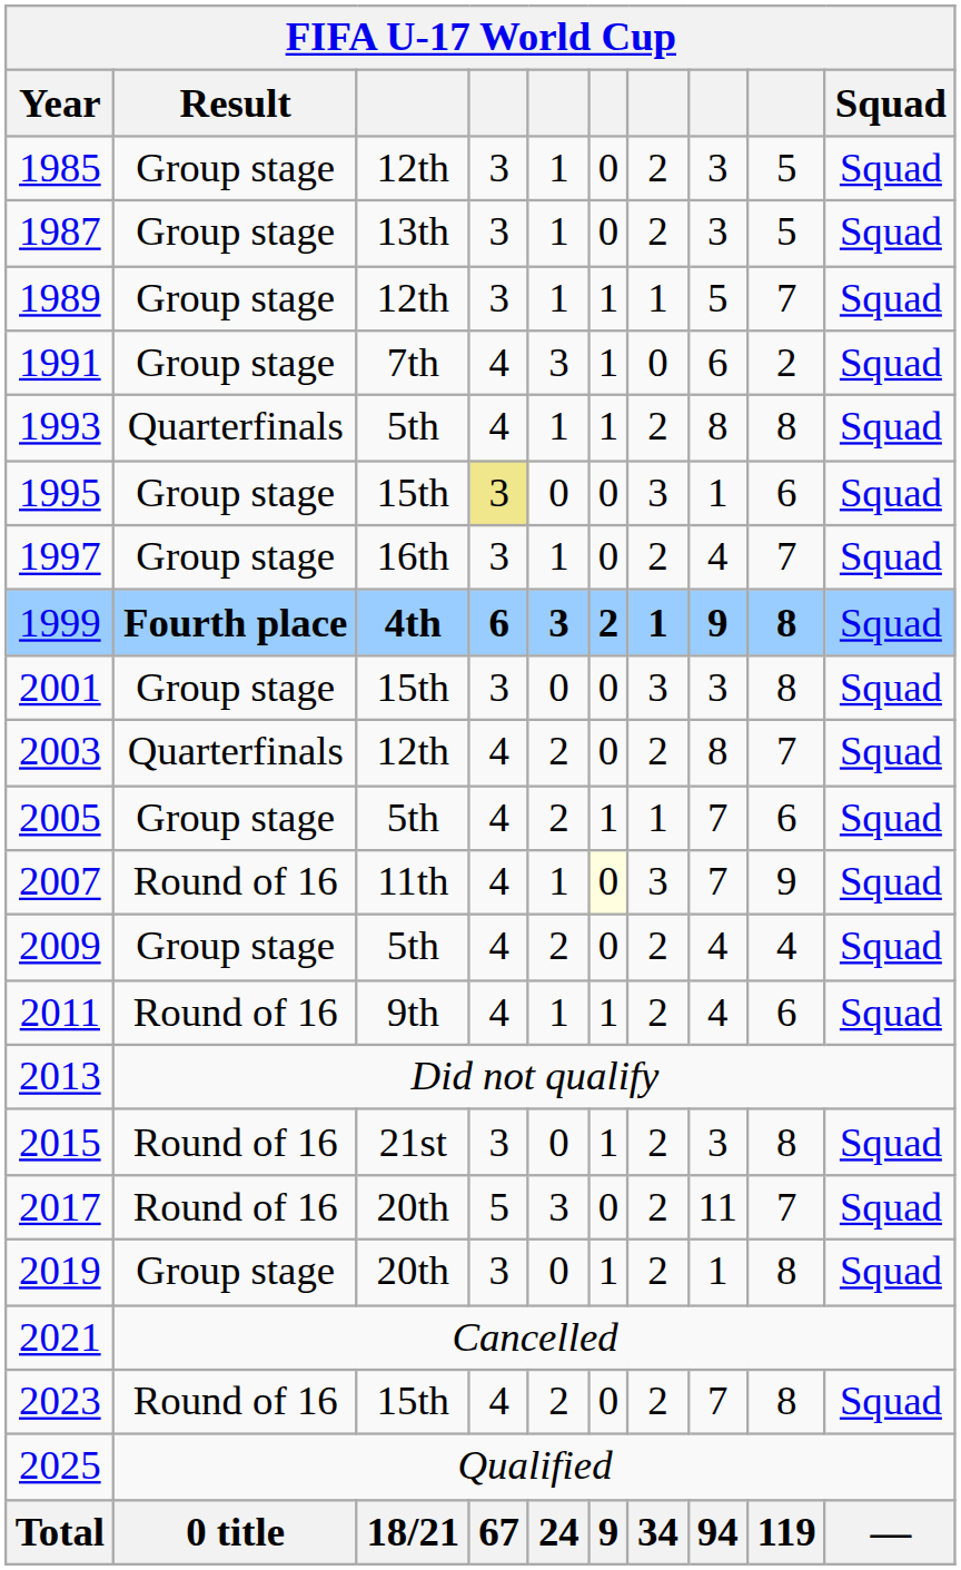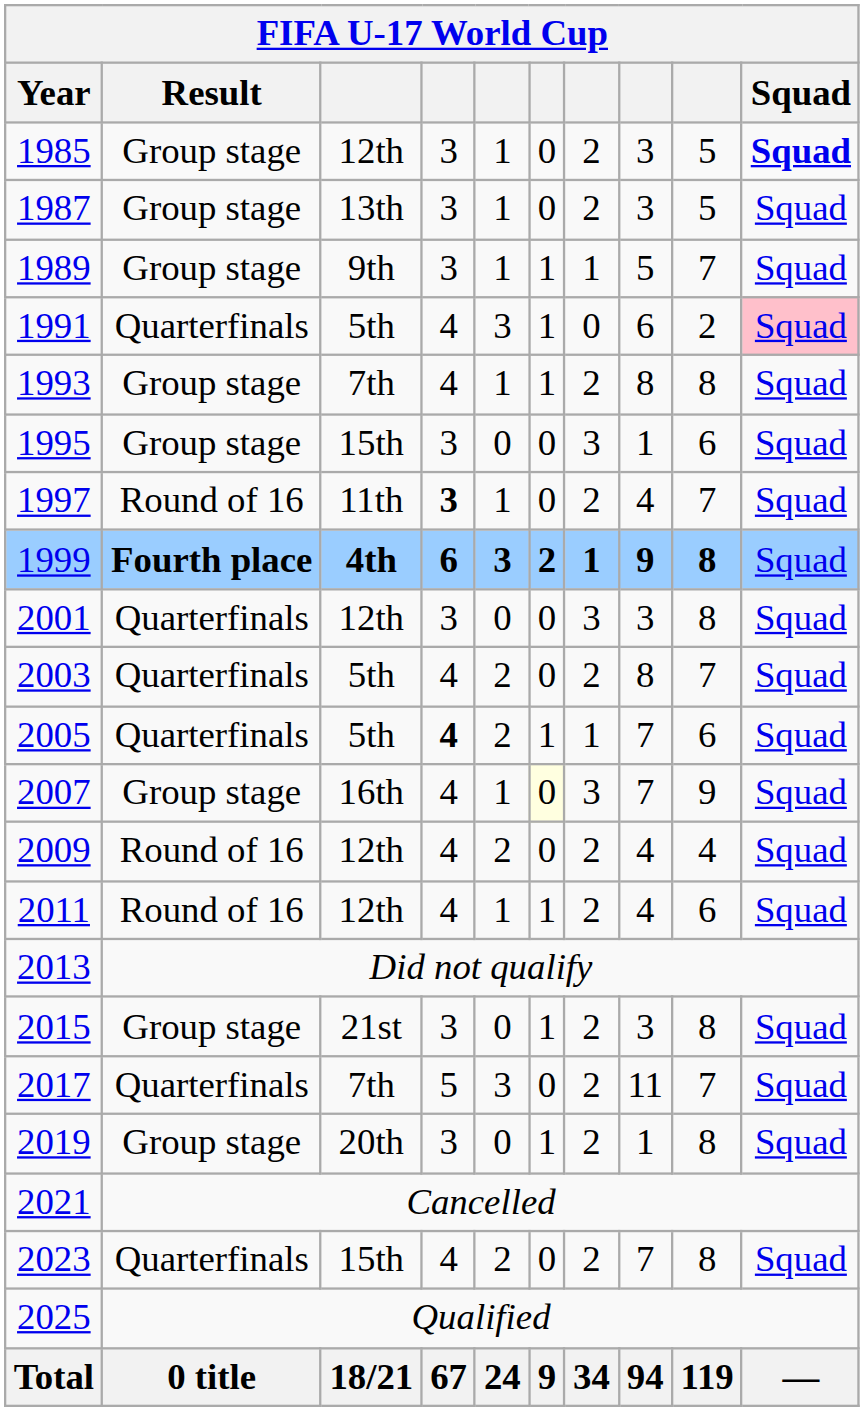 <table class="wikitable" style="text-align: center;font-size:100%;">
 <tr>
 <th colspan="11"><a href='#'>FIFA U-17 World Cup</a></th>
 </tr>
 <tr>
 <th>Year</th>
 <th>Result</th>
 <th></th>
 <th></th>
 <th></th>
 <th></th>
 <th></th>
 <th></th>
 <th></th>
 <th>Squad</th>
 </tr>
 <tr>
 <td> <a href='#'>1985</a></td>
 <td>Group stage</td>
 <td>12th</td>
 <td>3</td>
 <td>1</td>
 <td>0</td>
 <td>2</td>
 <td>3</td>
 <td>5</td>
-<td><a href='#'>Squad</a></td>
+<td><strong><a href='#'>Squad</a></strong></td>
 </tr>
 <tr>
 <td> <a href='#'>1987</a></td>
 <td>Group stage</td>
 <td>13th</td>
 <td>3</td>
 <td>1</td>
 <td>0</td>
 <td>2</td>
 <td>3</td>
 <td>5</td>
 <td><a href='#'>Squad</a></td>
 </tr>
 <tr>
 <td> <a href='#'>1989</a></td>
 <td>Group stage</td>
-<td>12th</td>
+<td>9th</td>
 <td>3</td>
 <td>1</td>
 <td>1</td>
 <td>1</td>
 <td>5</td>
 <td>7</td>
 <td><a href='#'>Squad</a></td>
 </tr>
 <tr>
 <td> <a href='#'>1991</a></td>
-<td>Group stage</td>
-<td>7th</td>
+<td>Quarterfinals</td>
+<td>5th</td>
 <td>4</td>
 <td>3</td>
 <td>1</td>
 <td>0</td>
 <td>6</td>
 <td>2</td>
-<td><a href='#'>Squad</a></td>
+<td style="background: pink;"><a href='#'>Squad</a></td>
 </tr>
 <tr>
 <td> <a href='#'>1993</a></td>
-<td>Quarterfinals</td>
-<td>5th</td>
+<td>Group stage</td>
+<td>7th</td>
 <td>4</td>
 <td>1</td>
 <td>1</td>
 <td>2</td>
 <td>8</td>
 <td>8</td>
 <td><a href='#'>Squad</a></td>
 </tr>
 <tr>
 <td> <a href='#'>1995</a></td>
 <td>Group stage</td>
 <td>15th</td>
-<td style="background: khaki;">3</td>
+<td>3</td>
 <td>0</td>
 <td>0</td>
 <td>3</td>
 <td>1</td>
 <td>6</td>
 <td><a href='#'>Squad</a></td>
 </tr>
 <tr>
 <td> <a href='#'>1997</a></td>
-<td>Group stage</td>
-<td>16th</td>
-<td>3</td>
+<td>Round of 16</td>
+<td>11th</td>
+<td><strong>3</strong></td>
 <td>1</td>
 <td>0</td>
 <td>2</td>
 <td>4</td>
 <td>7</td>
 <td><a href='#'>Squad</a></td>
 </tr>
 <tr style="background:#9acdff;">
 <td> <a href='#'>1999</a></td>
 <td><strong>Fourth place</strong></td>
 <td><strong>4th</strong></td>
 <td><strong>6</strong></td>
 <td><strong>3</strong></td>
 <td><strong>2</strong></td>
 <td><strong>1</strong></td>
 <td><strong>9</strong></td>
 <td><strong>8</strong></td>
 <td><a href='#'>Squad</a></td>
 </tr>
 <tr>
 <td> <a href='#'>2001</a></td>
-<td>Group stage</td>
-<td>15th</td>
+<td>Quarterfinals</td>
+<td>12th</td>
 <td>3</td>
 <td>0</td>
 <td>0</td>
 <td>3</td>
 <td>3</td>
 <td>8</td>
 <td><a href='#'>Squad</a></td>
 </tr>
 <tr>
 <td> <a href='#'>2003</a></td>
 <td>Quarterfinals</td>
-<td>12th</td>
+<td>5th</td>
 <td>4</td>
 <td>2</td>
 <td>0</td>
 <td>2</td>
 <td>8</td>
 <td>7</td>
 <td><a href='#'>Squad</a></td>
 </tr>
 <tr>
 <td> <a href='#'>2005</a></td>
-<td>Group stage</td>
+<td>Quarterfinals</td>
 <td>5th</td>
-<td>4</td>
+<td><strong>4</strong></td>
 <td>2</td>
 <td>1</td>
 <td>1</td>
 <td>7</td>
 <td>6</td>
 <td><a href='#'>Squad</a></td>
 </tr>
 <tr>
 <td> <a href='#'>2007</a></td>
-<td>Round of 16</td>
-<td>11th</td>
+<td>Group stage</td>
+<td>16th</td>
 <td>4</td>
 <td>1</td>
 <td style="background: lightyellow;">0</td>
 <td>3</td>
 <td>7</td>
 <td>9</td>
 <td><a href='#'>Squad</a></td>
 </tr>
 <tr>
 <td> <a href='#'>2009</a></td>
-<td>Group stage</td>
-<td>5th</td>
+<td>Round of 16</td>
+<td>12th</td>
 <td>4</td>
 <td>2</td>
 <td>0</td>
 <td>2</td>
 <td>4</td>
 <td>4</td>
 <td><a href='#'>Squad</a></td>
 </tr>
 <tr>
 <td> <a href='#'>2011</a></td>
 <td>Round of 16</td>
-<td>9th</td>
+<td>12th</td>
 <td>4</td>
 <td>1</td>
 <td>1</td>
 <td>2</td>
 <td>4</td>
 <td>6</td>
 <td><a href='#'>Squad</a></td>
 </tr>
 <tr>
 <td> <a href='#'>2013</a></td>
 <td colspan=9><em>Did not qualify</em></td>
 </tr>
 <tr>
 <td> <a href='#'>2015</a></td>
-<td>Round of 16</td>
+<td>Group stage</td>
 <td>21st</td>
 <td>3</td>
 <td>0</td>
 <td>1</td>
 <td>2</td>
 <td>3</td>
 <td>8</td>
 <td><a href='#'>Squad</a></td>
 </tr>
 <tr>
 <td> <a href='#'>2017</a></td>
-<td>Round of 16</td>
-<td>20th</td>
+<td>Quarterfinals</td>
+<td>7th</td>
 <td>5</td>
 <td>3</td>
 <td>0</td>
 <td>2</td>
 <td>11</td>
 <td>7</td>
 <td><a href='#'>Squad</a></td>
 </tr>
 <tr>
 <td> <a href='#'>2019</a></td>
 <td>Group stage</td>
 <td>20th</td>
 <td>3</td>
 <td>0</td>
 <td>1</td>
 <td>2</td>
 <td>1</td>
 <td>8</td>
 <td><a href='#'>Squad</a></td>
 </tr>
 <tr>
 <td> <a href='#'>2021</a></td>
 <td colspan=9><em>Cancelled</em></td>
 </tr>
 <tr>
 <td> <a href='#'>2023</a></td>
-<td>Round of 16</td>
+<td>Quarterfinals</td>
 <td>15th</td>
 <td>4</td>
 <td>2</td>
 <td>0</td>
 <td>2</td>
 <td>7</td>
 <td>8</td>
 <td><a href='#'>Squad</a></td>
 </tr>
 <tr>
 <td> <a href='#'>2025</a></td>
 <td colspan=9><em>Qualified</em></td>
 </tr>
 <tr>
 <th>Total</th>
 <th>0 title</th>
 <th>18/21</th>
 <th>67</th>
 <th>24</th>
 <th>9</th>
 <th>34</th>
 <th>94</th>
 <th>119</th>
 <th>—</th>
 </tr>
 </table>
